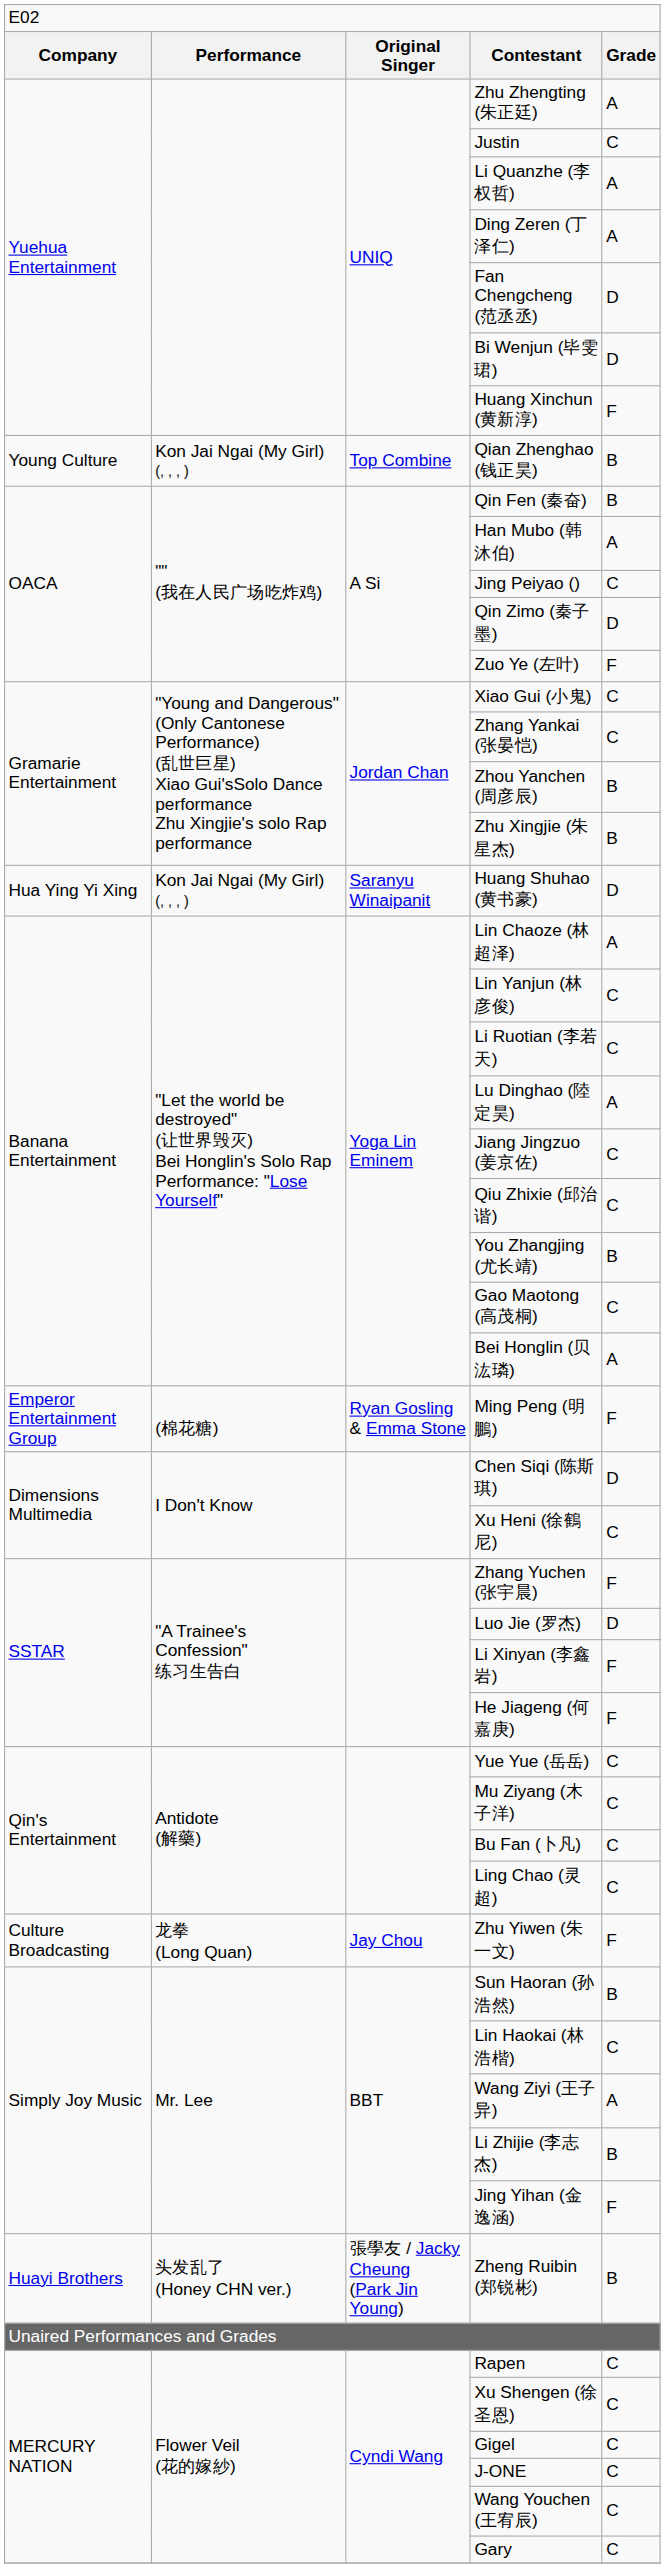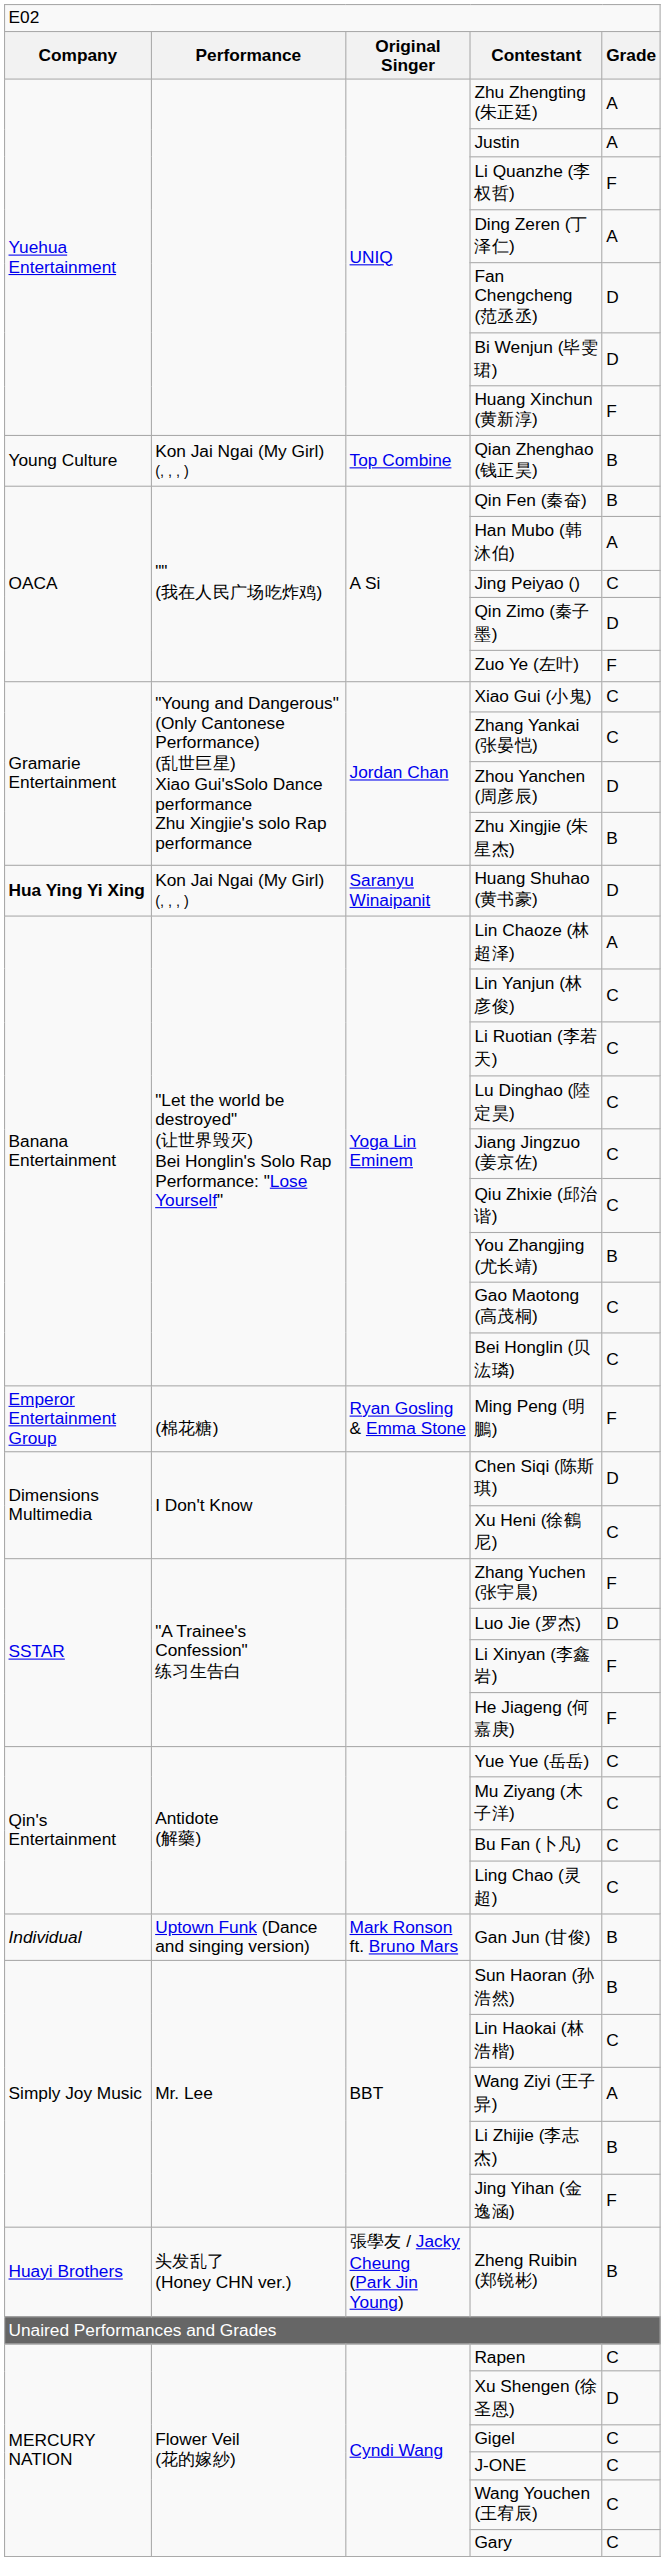 <table class="wikitable mw-collapsible">
 <tr>
 <td colspan="5">E02</td>
 </tr>
 <tr>
 <th>Company</th>
 <th>Performance</th>
 <th>Original Singer</th>
 <th>Contestant</th>
 <th>Grade</th>
 </tr>
 <tr>
 <td rowspan="7"><a href='#'>Yuehua Entertainment</a></td>
 <td rowspan="7"></td>
 <td rowspan="7"><a href='#'>UNIQ</a></td>
 <td>Zhu Zhengting (朱正廷)</td>
 <td>A</td>
 </tr>
 <tr>
 <td>Justin</td>
-<td>C</td>
+<td>A</td>
 </tr>
 <tr>
 <td>Li Quanzhe (李权哲)</td>
-<td>A</td>
+<td>F</td>
 </tr>
 <tr>
 <td>Ding Zeren (丁泽仁)</td>
 <td>A</td>
 </tr>
 <tr>
 <td>Fan Chengcheng (范丞丞)</td>
 <td>D</td>
 </tr>
 <tr>
 <td>Bi Wenjun (毕雯珺)</td>
 <td>D</td>
 </tr>
 <tr>
 <td>Huang Xinchun (黄新淳)</td>
 <td>F</td>
 </tr>
 <tr>
 <td>Young Culture</td>
 <td>Kon Jai Ngai (My Girl) <br> <small>(, , , )</small></td>
 <td><a href='#'>Top Combine</a></td>
 <td>Qian Zhenghao (钱正昊)</td>
 <td>B</td>
 </tr>
 <tr>
 <td rowspan="5">OACA</td>
 <td rowspan="5">""<br>(我在人民广场吃炸鸡)</td>
 <td rowspan="5">A Si</td>
 <td>Qin Fen (秦奋)</td>
 <td>B</td>
 </tr>
 <tr>
 <td>Han Mubo (韩沐伯)</td>
 <td>A</td>
 </tr>
 <tr>
 <td>Jing Peiyao ()</td>
 <td>C</td>
 </tr>
 <tr>
 <td>Qin Zimo (秦子墨)</td>
 <td>D</td>
 </tr>
 <tr>
 <td>Zuo Ye (左叶)</td>
 <td>F</td>
 </tr>
 <tr>
 <td rowspan="4">Gramarie Entertainment</td>
 <td rowspan="4">"Young and Dangerous" (Only Cantonese Performance)<br>(乱世巨星)<br>Xiao Gui'sSolo Dance performance<br>Zhu Xingjie's solo Rap performance</td>
 <td rowspan="4"><a href='#'>Jordan Chan</a></td>
 <td>Xiao Gui (小鬼)</td>
 <td>C</td>
 </tr>
 <tr>
 <td>Zhang Yankai (张晏恺)</td>
 <td>C</td>
 </tr>
 <tr>
 <td>Zhou Yanchen (周彦辰)</td>
-<td>B</td>
+<td>D</td>
 </tr>
 <tr>
 <td>Zhu Xingjie (朱星杰)</td>
 <td>B</td>
 </tr>
 <tr>
-<td>Hua Ying Yi Xing</td>
+<td><strong>Hua Ying Yi Xing</strong></td>
 <td>Kon Jai Ngai (My Girl) <br> <small>(, , , )</small></td>
 <td><a href='#'>Saranyu Winaipanit</a></td>
 <td>Huang Shuhao (黄书豪)</td>
 <td>D</td>
 </tr>
 <tr>
 <td rowspan="9">Banana Entertainment</td>
 <td rowspan="9">"Let the world be destroyed"<br>(让世界毁灭)<br>Bei Honglin's Solo Rap Performance: "<a href='#'>Lose Yourself</a>"</td>
 <td rowspan="9"><a href='#'>Yoga Lin</a><br><a href='#'>Eminem</a></td>
 <td>Lin Chaoze (林超泽)</td>
 <td>A</td>
 </tr>
 <tr>
 <td>Lin Yanjun (林彦俊)</td>
 <td>C</td>
 </tr>
 <tr>
 <td>Li Ruotian (李若天)</td>
 <td>C</td>
 </tr>
 <tr>
 <td>Lu Dinghao (陸定昊)</td>
-<td>A</td>
+<td>C</td>
 </tr>
 <tr>
 <td>Jiang Jingzuo (姜京佐)</td>
 <td>C</td>
 </tr>
 <tr>
 <td>Qiu Zhixie (邱治谐)</td>
 <td>C</td>
 </tr>
 <tr>
 <td>You Zhangjing (尤长靖)</td>
 <td>B</td>
 </tr>
 <tr>
 <td>Gao Maotong (高茂桐)</td>
 <td>C</td>
 </tr>
 <tr>
 <td>Bei Honglin (贝汯璘)</td>
-<td>A</td>
+<td>C</td>
 </tr>
 <tr>
 <td><a href='#'>Emperor Entertainment Group</a></td>
 <td><br>(棉花糖)</td>
 <td><a href='#'>Ryan Gosling</a> & <a href='#'>Emma Stone</a></td>
 <td>Ming Peng (明鵬)</td>
 <td>F</td>
 </tr>
 <tr>
 <td rowspan="2">Dimensions Multimedia</td>
 <td rowspan="2">I Don't Know</td>
 <td rowspan="2"></td>
 <td>Chen Siqi (陈斯琪)</td>
 <td>D</td>
 </tr>
 <tr>
 <td>Xu Heni (徐鶴尼)</td>
 <td>C</td>
 </tr>
 <tr>
 <td rowspan="4"><a href='#'>SSTAR</a></td>
 <td rowspan="4">"A Trainee's Confession"<br>练习生告白</td>
 <td rowspan="4"></td>
 <td>Zhang Yuchen (张宇晨)</td>
 <td>F</td>
 </tr>
 <tr>
 <td>Luo Jie (罗杰)</td>
 <td>D</td>
 </tr>
 <tr>
 <td>Li Xinyan (李鑫岩)</td>
 <td>F</td>
 </tr>
 <tr>
 <td>He Jiageng (何嘉庚)</td>
 <td>F</td>
 </tr>
 <tr>
 <td rowspan="4">Qin's Entertainment</td>
 <td rowspan="4">Antidote<br>(解藥)</td>
 <td rowspan="4"></td>
 <td>Yue Yue (岳岳)</td>
 <td>C</td>
 </tr>
 <tr>
 <td>Mu Ziyang (木子洋)</td>
 <td>C</td>
 </tr>
 <tr>
 <td>Bu Fan (卜凡)</td>
 <td>C</td>
 </tr>
 <tr>
 <td>Ling Chao (灵超)</td>
 <td>C</td>
 </tr>
 <tr>
-<td>Culture Broadcasting</td>
-<td>龙拳<br>(Long Quan)</td>
-<td><a href='#'>Jay Chou</a></td>
-<td>Zhu Yiwen (朱一文)</td>
-<td>F</td>
+<td><em>Individual</em></td>
+<td><a href='#'>Uptown Funk</a> (Dance and singing version)</td>
+<td><a href='#'>Mark Ronson</a> ft. <a href='#'>Bruno Mars</a></td>
+<td>Gan Jun (甘俊)</td>
+<td>B</td>
 </tr>
 <tr>
 <td rowspan="5">Simply Joy Music</td>
 <td rowspan="5">Mr. Lee</td>
 <td rowspan="5">BBT</td>
 <td>Sun Haoran (孙浩然)</td>
 <td>B</td>
 </tr>
 <tr>
 <td>Lin Haokai (林浩楷)</td>
 <td>C</td>
 </tr>
 <tr>
 <td>Wang Ziyi (王子异)</td>
 <td>A</td>
 </tr>
 <tr>
 <td>Li Zhijie (李志杰)</td>
 <td>B</td>
 </tr>
 <tr>
 <td>Jing Yihan (金逸涵)</td>
 <td>F</td>
 </tr>
 <tr>
 <td><a href='#'>Huayi Brothers</a></td>
 <td>头发乱了<br>(Honey CHN ver.)</td>
 <td>張學友 / <a href='#'>Jacky Cheung</a><br>(<a href='#'>Park Jin Young</a>)</td>
 <td>Zheng Ruibin (郑锐彬)</td>
 <td>B</td>
 </tr>
 <tr>
 <td colspan="5" style="background:#666666; color:white">Unaired Performances and Grades</td>
 </tr>
 <tr>
 <td rowspan="6">MERCURY NATION</td>
 <td rowspan="6">Flower Veil<br>(花的嫁紗)</td>
 <td rowspan="6"><a href='#'>Cyndi Wang</a></td>
 <td>Rapen</td>
 <td>C</td>
 </tr>
 <tr>
 <td>Xu Shengen (徐圣恩)</td>
-<td>C</td>
+<td>D</td>
 </tr>
 <tr>
 <td>Gigel</td>
 <td>C</td>
 </tr>
 <tr>
 <td>J-ONE</td>
 <td>C</td>
 </tr>
 <tr>
 <td>Wang Youchen (王宥辰)</td>
 <td>C</td>
 </tr>
 <tr>
 <td>Gary</td>
 <td>C</td>
 </tr>
 <tr>
 </tr>
 </table>
